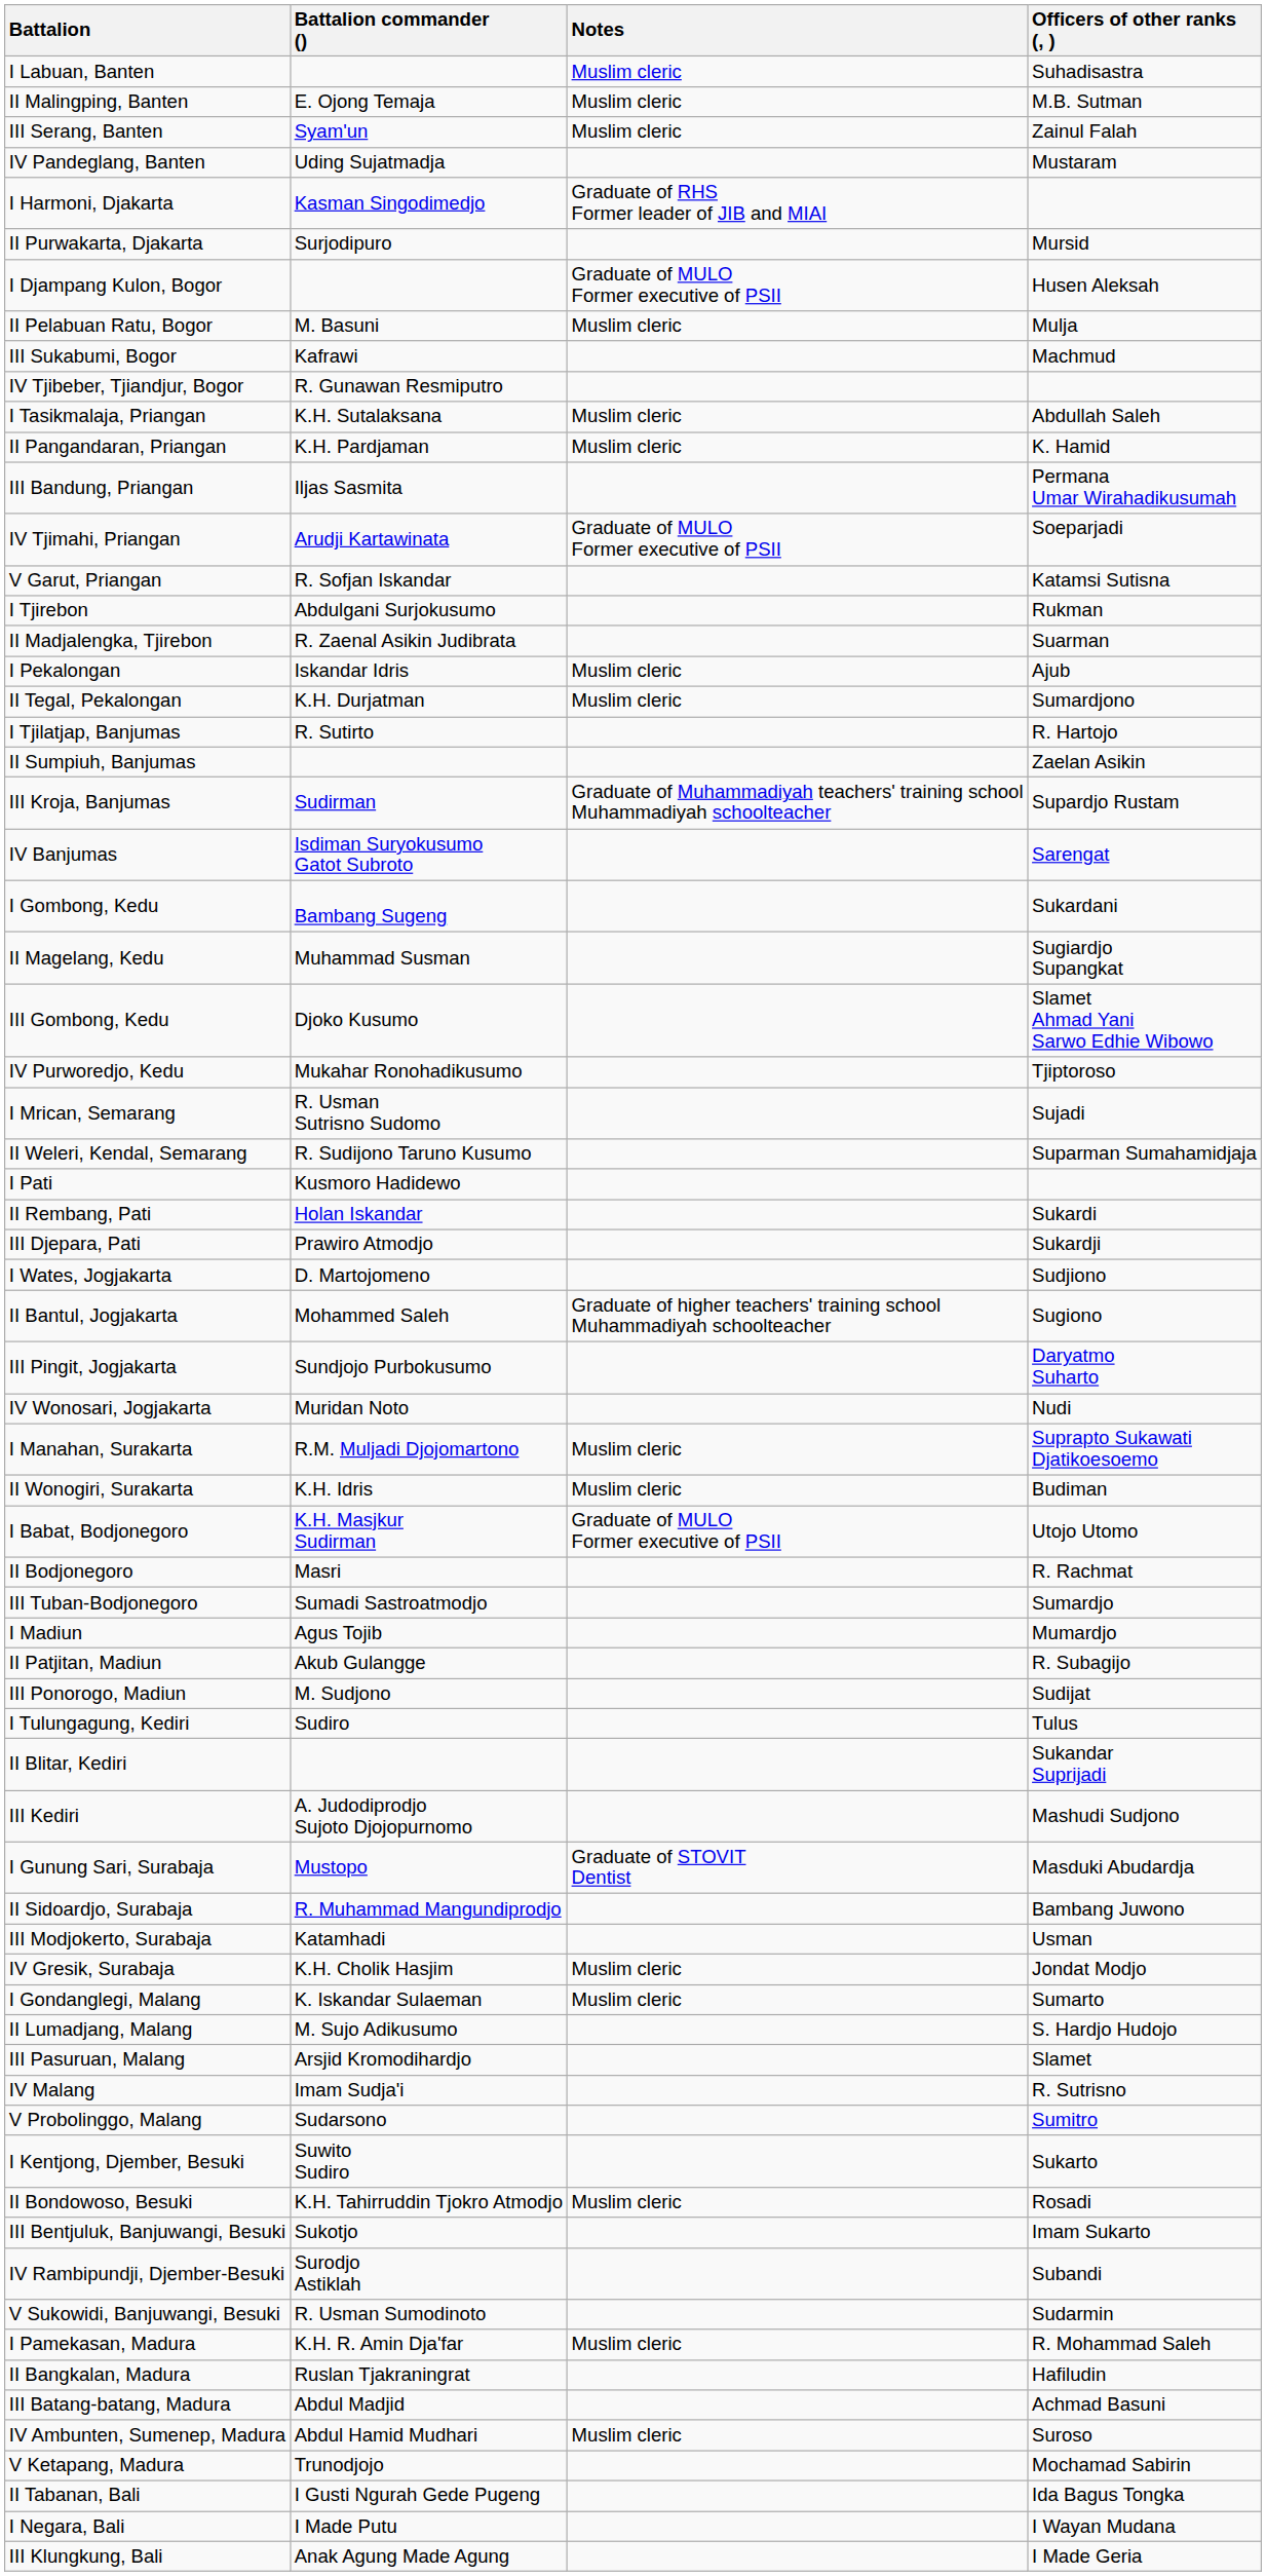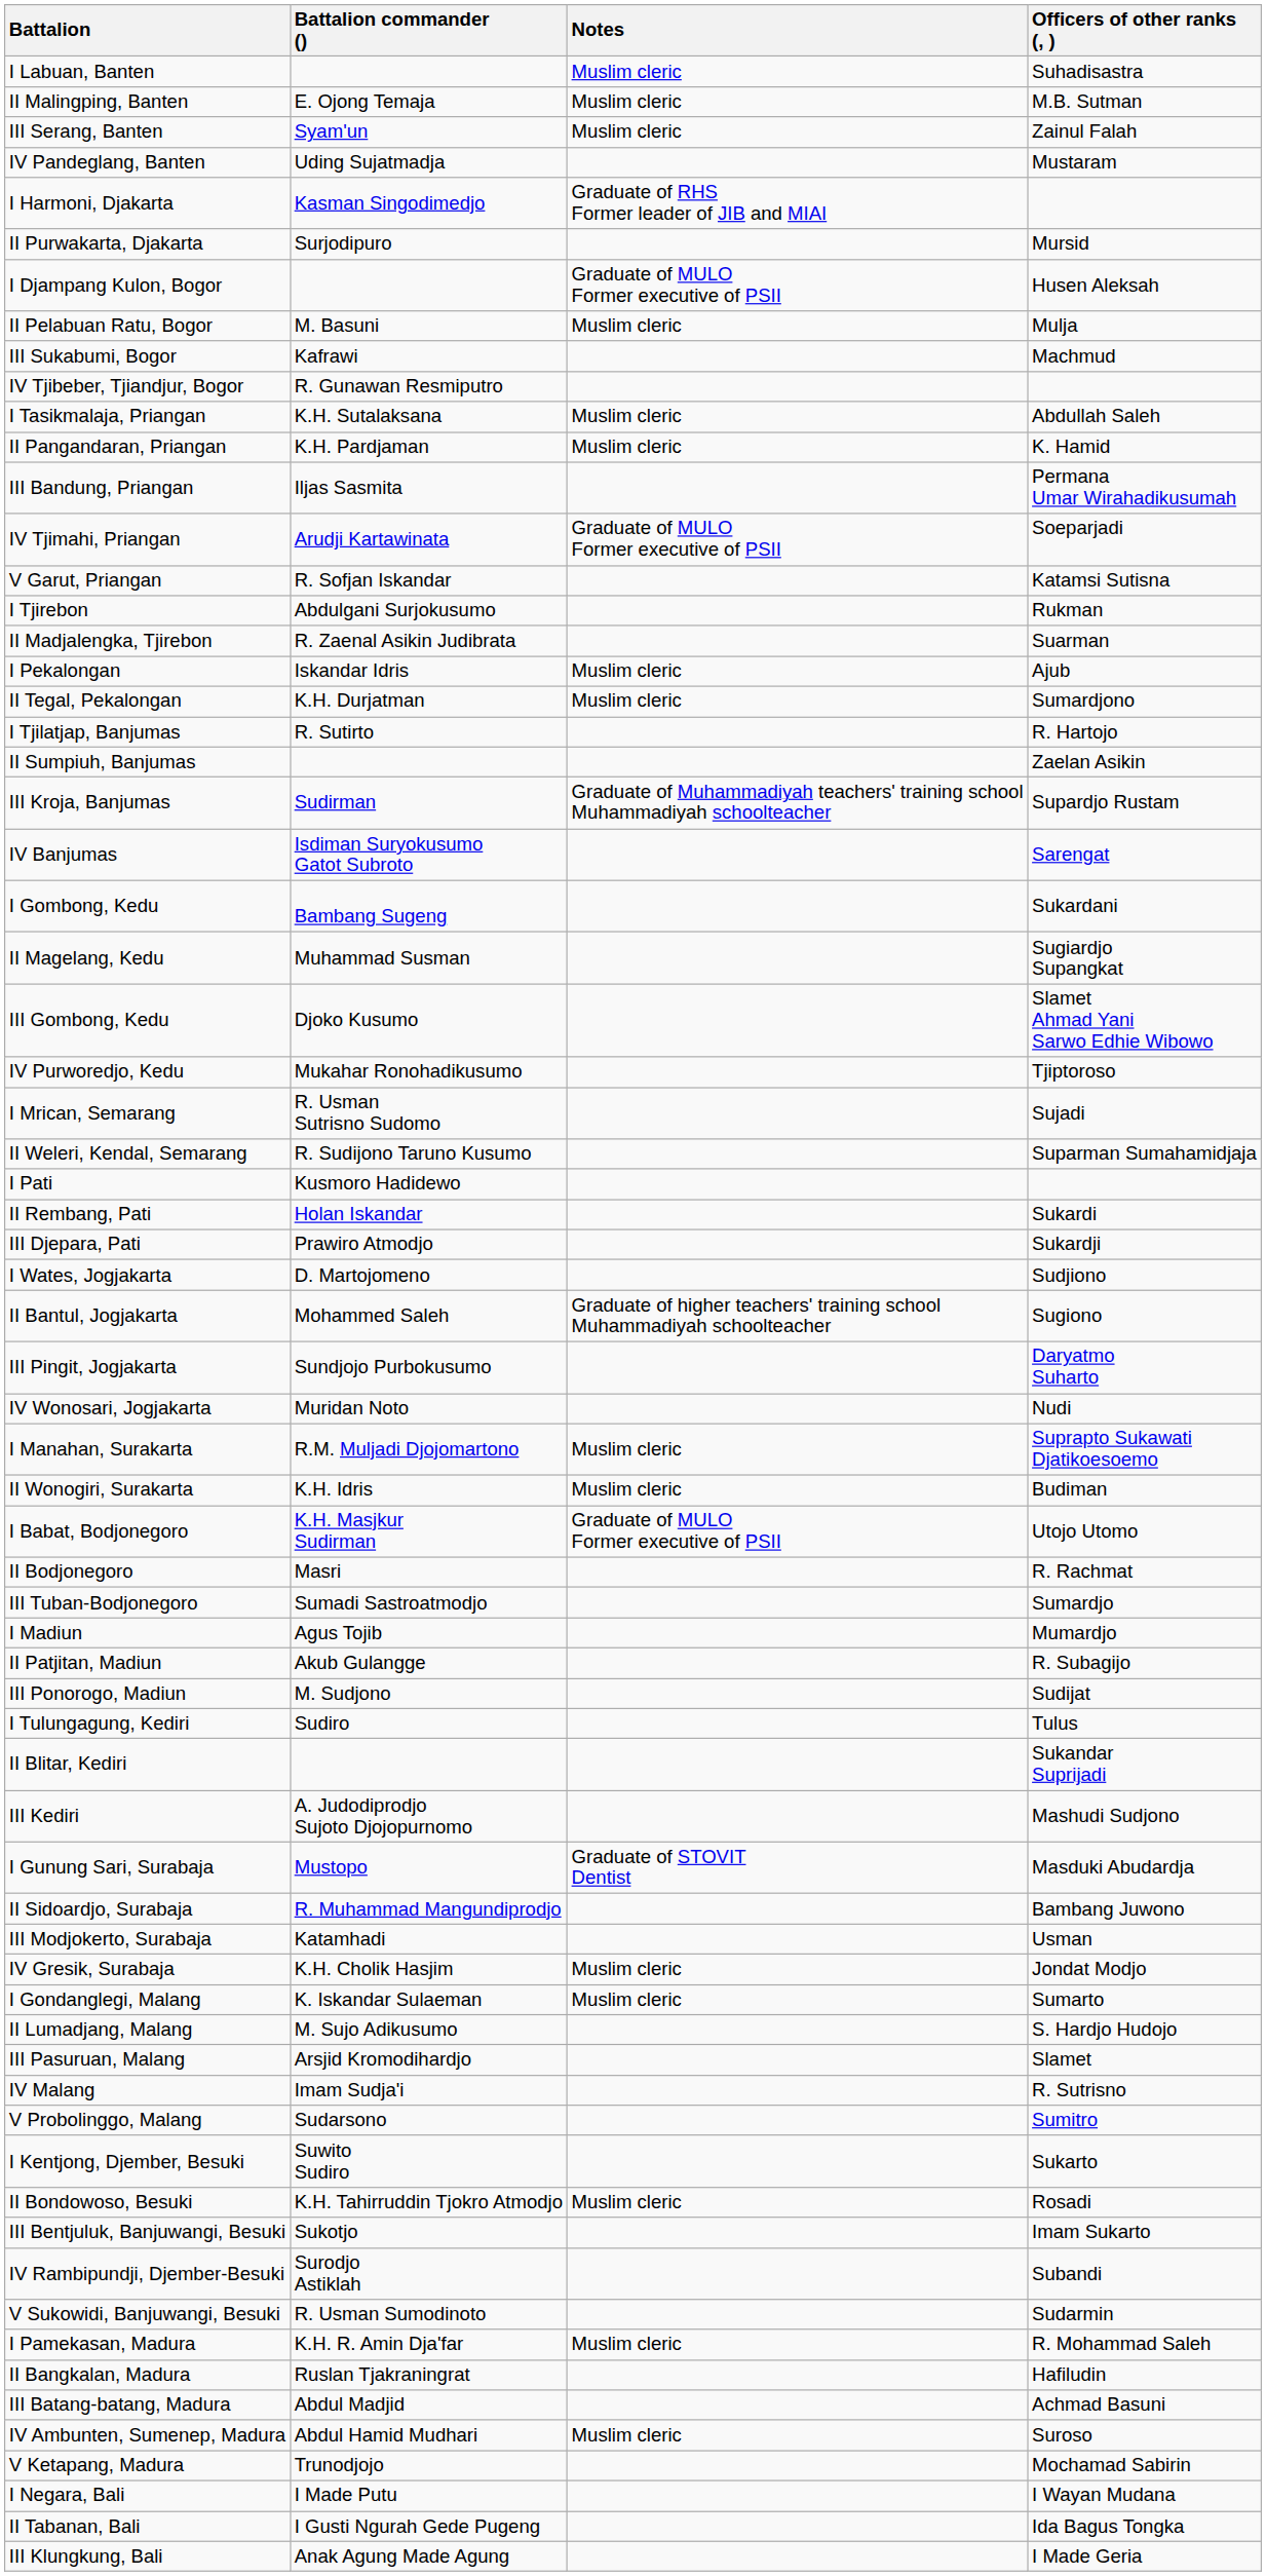 <table class="wikitable">
 <tr>
 <th style="text-align: left;">Battalion</th>
 <th style="text-align: left;">Battalion commander<br>()</th>
 <th style="text-align: left;">Notes</th>
 <th style="text-align: left;">Officers of other ranks<br>(, )</th>
 </tr>
 <tr>
 <td>I Labuan, Banten</td>
 <td></td>
 <td><a href='#'>Muslim cleric</a></td>
 <td>Suhadisastra</td>
 </tr>
 <tr>
 <td>II Malingping, Banten</td>
 <td>E. Ojong Temaja</td>
 <td>Muslim cleric</td>
 <td>M.B. Sutman</td>
 </tr>
 <tr>
 <td>III Serang, Banten</td>
 <td><a href='#'>Syam'un</a></td>
 <td>Muslim cleric</td>
 <td>Zainul Falah</td>
 </tr>
 <tr>
 <td>IV Pandeglang, Banten</td>
 <td>Uding Sujatmadja</td>
 <td></td>
 <td>Mustaram</td>
 </tr>
 <tr>
 <td>I Harmoni, Djakarta</td>
 <td><a href='#'>Kasman Singodimedjo</a></td>
 <td>Graduate of <a href='#'>RHS</a><br>Former leader of <a href='#'>JIB</a> and <a href='#'>MIAI</a></td>
 <td><br></td>
 </tr>
 <tr>
 <td>II Purwakarta, Djakarta</td>
 <td>Surjodipuro</td>
 <td></td>
 <td>Mursid</td>
 </tr>
 <tr>
 <td>I Djampang Kulon, Bogor</td>
 <td></td>
 <td>Graduate of <a href='#'>MULO</a><br>Former executive of <a href='#'>PSII</a></td>
 <td>Husen Aleksah</td>
 </tr>
 <tr>
 <td>II Pelabuan Ratu, Bogor</td>
 <td>M. Basuni</td>
 <td>Muslim cleric</td>
 <td>Mulja</td>
 </tr>
 <tr>
 <td>III Sukabumi, Bogor</td>
 <td>Kafrawi</td>
 <td></td>
 <td>Machmud</td>
 </tr>
 <tr>
 <td>IV Tjibeber, Tjiandjur, Bogor</td>
 <td>R. Gunawan Resmiputro</td>
 <td></td>
 <td></td>
 </tr>
 <tr>
 <td>I Tasikmalaja, Priangan</td>
 <td>K.H. Sutalaksana</td>
 <td>Muslim cleric</td>
 <td>Abdullah Saleh</td>
 </tr>
 <tr>
 <td>II Pangandaran, Priangan</td>
 <td>K.H. Pardjaman</td>
 <td>Muslim cleric</td>
 <td>K. Hamid</td>
 </tr>
 <tr>
 <td>III Bandung, Priangan</td>
 <td>Iljas Sasmita</td>
 <td></td>
 <td>Permana<br><a href='#'>Umar Wirahadikusumah</a></td>
 </tr>
 <tr>
 <td>IV Tjimahi, Priangan</td>
 <td><a href='#'>Arudji Kartawinata</a></td>
 <td>Graduate of <a href='#'>MULO</a><br>Former executive of <a href='#'>PSII</a></td>
 <td>Soeparjadi<br><br></td>
 </tr>
 <tr>
 <td>V Garut, Priangan</td>
 <td>R. Sofjan Iskandar</td>
 <td></td>
 <td>Katamsi Sutisna</td>
 </tr>
 <tr>
 <td>I Tjirebon</td>
 <td>Abdulgani Surjokusumo</td>
 <td></td>
 <td>Rukman</td>
 </tr>
 <tr>
 <td>II Madjalengka, Tjirebon</td>
 <td>R. Zaenal Asikin Judibrata</td>
 <td></td>
 <td>Suarman</td>
 </tr>
 <tr>
 <td>I Pekalongan</td>
 <td>Iskandar Idris</td>
 <td>Muslim cleric</td>
 <td>Ajub</td>
 </tr>
 <tr>
 <td>II Tegal, Pekalongan</td>
 <td>K.H. Durjatman</td>
 <td>Muslim cleric</td>
 <td>Sumardjono</td>
 </tr>
 <tr>
 <td>I Tjilatjap, Banjumas</td>
 <td>R. Sutirto</td>
 <td></td>
 <td>R. Hartojo</td>
 </tr>
 <tr>
 <td>II Sumpiuh, Banjumas</td>
 <td></td>
 <td></td>
 <td>Zaelan Asikin</td>
 </tr>
 <tr>
 <td>III Kroja, Banjumas</td>
 <td><a href='#'>Sudirman</a></td>
 <td>Graduate of <a href='#'>Muhammadiyah</a> teachers' training school<br>Muhammadiyah <a href='#'>schoolteacher</a></td>
 <td>Supardjo Rustam</td>
 </tr>
 <tr>
 <td>IV Banjumas</td>
 <td><a href='#'>Isdiman Suryokusumo</a><br><a href='#'>Gatot Subroto</a></td>
 <td></td>
 <td><a href='#'>Sarengat</a></td>
 </tr>
 <tr>
 <td>I Gombong, Kedu</td>
 <td><br><a href='#'>Bambang Sugeng</a></td>
 <td></td>
 <td>Sukardani</td>
 </tr>
 <tr>
 <td>II Magelang, Kedu</td>
 <td>Muhammad Susman</td>
 <td></td>
 <td>Sugiardjo<br>Supangkat</td>
 </tr>
 <tr>
 <td>III Gombong, Kedu</td>
 <td>Djoko Kusumo</td>
 <td></td>
 <td>Slamet<br><a href='#'>Ahmad Yani</a><br><a href='#'>Sarwo Edhie Wibowo</a></td>
 </tr>
 <tr>
 <td>IV Purworedjo, Kedu</td>
 <td>Mukahar Ronohadikusumo</td>
 <td></td>
 <td>Tjiptoroso</td>
 </tr>
 <tr>
 <td>I Mrican, Semarang</td>
 <td>R. Usman<br>Sutrisno Sudomo</td>
 <td></td>
 <td>Sujadi</td>
 </tr>
 <tr>
 <td>II Weleri, Kendal, Semarang</td>
 <td>R. Sudijono Taruno Kusumo</td>
 <td></td>
 <td>Suparman Sumahamidjaja</td>
 </tr>
 <tr>
 <td>I Pati</td>
 <td>Kusmoro Hadidewo</td>
 <td></td>
 <td></td>
 </tr>
 <tr>
 <td>II Rembang, Pati</td>
 <td><a href='#'>Holan Iskandar</a></td>
 <td></td>
 <td>Sukardi</td>
 </tr>
 <tr>
 <td>III Djepara, Pati</td>
 <td>Prawiro Atmodjo</td>
 <td></td>
 <td>Sukardji</td>
 </tr>
 <tr>
 <td>I Wates, Jogjakarta</td>
 <td>D. Martojomeno</td>
 <td></td>
 <td>Sudjiono</td>
 </tr>
 <tr>
 <td>II Bantul, Jogjakarta</td>
 <td>Mohammed Saleh</td>
 <td>Graduate of higher teachers' training school<br>Muhammadiyah schoolteacher</td>
 <td>Sugiono</td>
 </tr>
 <tr>
 <td>III Pingit, Jogjakarta</td>
 <td>Sundjojo Purbokusumo</td>
 <td></td>
 <td><a href='#'>Daryatmo</a><br><a href='#'>Suharto</a></td>
 </tr>
 <tr>
 <td>IV Wonosari, Jogjakarta</td>
 <td>Muridan Noto</td>
 <td></td>
 <td>Nudi</td>
 </tr>
 <tr>
 <td>I Manahan, Surakarta</td>
 <td>R.M. <a href='#'>Muljadi Djojomartono</a></td>
 <td>Muslim cleric</td>
 <td><a href='#'>Suprapto Sukawati</a><br><a href='#'>Djatikoesoemo</a></td>
 </tr>
 <tr>
 <td>II Wonogiri, Surakarta</td>
 <td>K.H. Idris</td>
 <td>Muslim cleric</td>
 <td>Budiman</td>
 </tr>
 <tr>
 <td>I Babat, Bodjonegoro</td>
 <td><a href='#'>K.H. Masjkur</a><br><a href='#'>Sudirman</a></td>
 <td>Graduate of <a href='#'>MULO</a><br>Former executive of <a href='#'>PSII</a></td>
 <td>Utojo Utomo</td>
 </tr>
 <tr>
 <td>II Bodjonegoro</td>
 <td>Masri</td>
 <td></td>
 <td>R. Rachmat</td>
 </tr>
 <tr>
 <td>III Tuban-Bodjonegoro</td>
 <td>Sumadi Sastroatmodjo</td>
 <td></td>
 <td>Sumardjo</td>
 </tr>
 <tr>
 <td>I Madiun</td>
 <td>Agus Tojib</td>
 <td></td>
 <td>Mumardjo</td>
 </tr>
 <tr>
 <td>II Patjitan, Madiun</td>
 <td>Akub Gulangge</td>
 <td></td>
 <td>R. Subagijo</td>
 </tr>
 <tr>
 <td>III Ponorogo, Madiun</td>
 <td>M. Sudjono</td>
 <td></td>
 <td>Sudijat</td>
 </tr>
 <tr>
 <td>I Tulungagung, Kediri</td>
 <td>Sudiro</td>
 <td></td>
 <td>Tulus</td>
 </tr>
 <tr>
 <td>II Blitar, Kediri</td>
 <td></td>
 <td></td>
 <td>Sukandar<br><a href='#'>Suprijadi</a></td>
 </tr>
 <tr>
 <td>III Kediri</td>
 <td>A. Judodiprodjo <br>Sujoto Djojopurnomo</td>
 <td></td>
 <td>Mashudi Sudjono</td>
 </tr>
 <tr>
 <td>I Gunung Sari, Surabaja</td>
 <td><a href='#'>Mustopo</a></td>
 <td>Graduate of <a href='#'>STOVIT</a><br><a href='#'>Dentist</a></td>
 <td>Masduki Abudardja</td>
 </tr>
 <tr>
 <td>II Sidoardjo, Surabaja</td>
 <td><a href='#'>R. Muhammad Mangundiprodjo</a></td>
 <td></td>
 <td>Bambang Juwono</td>
 </tr>
 <tr>
 <td>III Modjokerto, Surabaja</td>
 <td>Katamhadi</td>
 <td></td>
 <td>Usman</td>
 </tr>
 <tr>
 <td>IV Gresik, Surabaja</td>
 <td>K.H. Cholik Hasjim</td>
 <td>Muslim cleric</td>
 <td>Jondat Modjo</td>
 </tr>
 <tr>
 <td>I Gondanglegi, Malang</td>
 <td>K. Iskandar Sulaeman</td>
 <td>Muslim cleric</td>
 <td>Sumarto</td>
 </tr>
 <tr>
 <td>II Lumadjang, Malang</td>
 <td>M. Sujo Adikusumo</td>
 <td></td>
 <td>S. Hardjo Hudojo</td>
 </tr>
 <tr>
 <td>III Pasuruan, Malang</td>
 <td>Arsjid Kromodihardjo</td>
 <td></td>
 <td>Slamet</td>
 </tr>
 <tr>
 <td>IV Malang</td>
 <td>Imam Sudja'i</td>
 <td></td>
 <td>R. Sutrisno</td>
 </tr>
 <tr>
 <td>V Probolinggo, Malang</td>
 <td>Sudarsono</td>
 <td></td>
 <td><a href='#'>Sumitro</a></td>
 </tr>
 <tr>
 <td>I Kentjong, Djember, Besuki</td>
 <td>Suwito<br>Sudiro</td>
 <td></td>
 <td>Sukarto</td>
 </tr>
 <tr>
 <td>II Bondowoso, Besuki</td>
 <td>K.H. Tahirruddin Tjokro Atmodjo</td>
 <td>Muslim cleric</td>
 <td>Rosadi</td>
 </tr>
 <tr>
 <td>III Bentjuluk, Banjuwangi, Besuki</td>
 <td>Sukotjo</td>
 <td></td>
 <td>Imam Sukarto</td>
 </tr>
 <tr>
 <td>IV Rambipundji, Djember-Besuki</td>
 <td>Surodjo<br>Astiklah</td>
 <td></td>
 <td>Subandi</td>
 </tr>
 <tr>
 <td>V Sukowidi, Banjuwangi, Besuki</td>
 <td>R. Usman Sumodinoto</td>
 <td></td>
 <td>Sudarmin</td>
 </tr>
 <tr>
 <td>I Pamekasan, Madura</td>
 <td>K.H. R. Amin Dja'far</td>
 <td>Muslim cleric</td>
 <td>R. Mohammad Saleh</td>
 </tr>
 <tr>
 <td>II Bangkalan, Madura</td>
 <td>Ruslan Tjakraningrat</td>
 <td></td>
 <td>Hafiludin</td>
 </tr>
 <tr>
 <td>III Batang-batang, Madura</td>
 <td>Abdul Madjid</td>
 <td></td>
 <td>Achmad Basuni</td>
 </tr>
 <tr>
 <td>IV Ambunten, Sumenep, Madura</td>
 <td>Abdul Hamid Mudhari</td>
 <td>Muslim cleric</td>
 <td>Suroso</td>
 </tr>
 <tr>
 <td>V Ketapang, Madura</td>
 <td>Trunodjojo</td>
 <td></td>
 <td>Mochamad Sabirin</td>
 </tr>
 <tr>
+<td>I Negara, Bali</td>
+<td>I Made Putu</td>
+<td></td>
+<td>I Wayan Mudana</td>
+</tr>
+<tr>
 <td>II Tabanan, Bali</td>
 <td>I Gusti Ngurah Gede Pugeng</td>
 <td></td>
 <td>Ida Bagus Tongka</td>
-</tr>
-<tr>
-<td>I Negara, Bali</td>
-<td>I Made Putu</td>
-<td></td>
-<td>I Wayan Mudana</td>
 </tr>
 <tr>
 <td>III Klungkung, Bali</td>
 <td>Anak Agung Made Agung</td>
 <td></td>
 <td>I Made Geria</td>
 </tr>
 </table>
